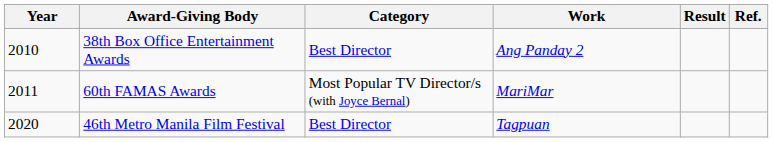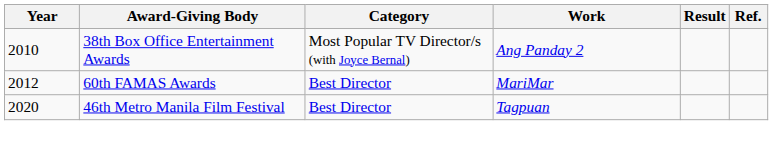 <table width="90%" class="wikitable sortable">
 <tr>
 <th width="10%">Year</th>
 <th width="30%">Award-Giving Body</th>
 <th width="25%">Category</th>
 <th width="25%">Work</th>
 <th width="5%">Result</th>
 <th width="5%">Ref.</th>
 </tr>
 <tr>
 <td>2010</td>
 <td><a href='#'>38th Box Office Entertainment Awards</a></td>
-<td><a href='#'>Best Director</a></td>
+<td>Most Popular TV Director/s <small>(with <a href='#'>Joyce Bernal</a>)</small></td>
 <td><em><a href='#'>Ang Panday 2</a></em></td>
 <td></td>
 <td></td>
 </tr>
 <tr>
-<td>2011</td>
+<td>2012</td>
 <td><a href='#'>60th FAMAS Awards</a></td>
-<td>Most Popular TV Director/s <small>(with <a href='#'>Joyce Bernal</a>)</small></td>
+<td><a href='#'>Best Director</a></td>
 <td><em><a href='#'>MariMar</a></em></td>
 <td></td>
 <td></td>
 </tr>
 <tr>
 <td>2020</td>
 <td><a href='#'>46th Metro Manila Film Festival</a></td>
 <td><a href='#'>Best Director</a></td>
 <td><em><a href='#'>Tagpuan</a></em></td>
 <td></td>
 <td></td>
 </tr>
 </table>
